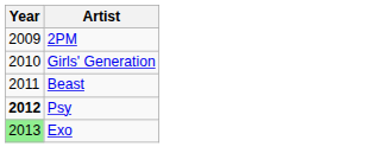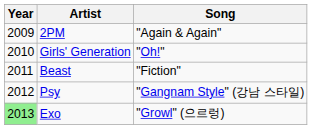 <table class="wikitable">
 <tr>
 <th>Year</th>
 <th>Artist</th>
+<th>Song</th>
 </tr>
 <tr>
 <td>2009</td>
 <td><a href='#'>2PM</a></td>
+<td>"Again & Again"</td>
 </tr>
 <tr>
 <td>2010</td>
 <td><a href='#'>Girls' Generation</a></td>
+<td>"<a href='#'>Oh!</a>"</td>
 </tr>
 <tr>
 <td>2011</td>
 <td><a href='#'>Beast</a></td>
+<td>"Fiction"</td>
 </tr>
 <tr>
-<td><strong>2012</strong></td>
+<td>2012</td>
 <td><a href='#'>Psy</a></td>
+<td>"<a href='#'>Gangnam Style</a>" (강남 스타일)</td>
 </tr>
 <tr>
 <td style="background: lightgreen;">2013</td>
 <td><a href='#'>Exo</a></td>
+<td>"<a href='#'>Growl</a>" (으르렁)</td>
 </tr>
 </table>
